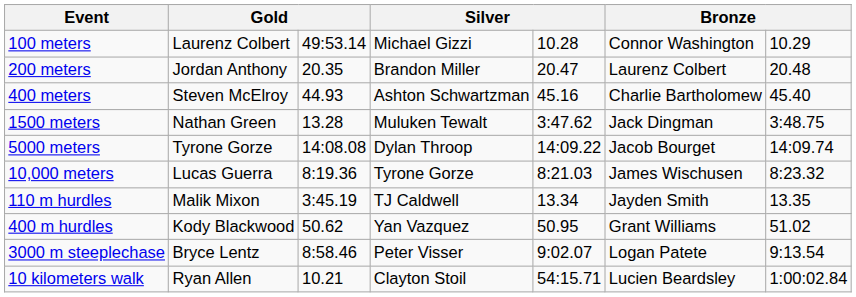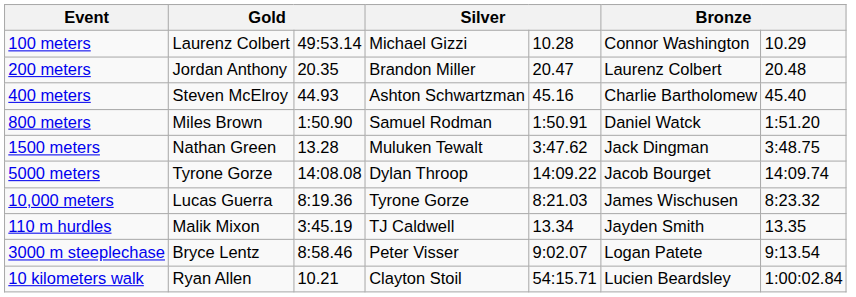 <table class="wikitable">
 <tr>
 <th>Event</th>
 <th colspan="2">Gold</th>
 <th colspan="2">Silver</th>
 <th colspan="2">Bronze</th>
 </tr>
 <tr>
 <td><a href='#'>100 meters</a></td>
 <td>Laurenz Colbert</td>
 <td>49:53.14</td>
 <td>Michael Gizzi</td>
 <td>10.28</td>
 <td>Connor Washington</td>
 <td>10.29</td>
 </tr>
 <tr>
 <td><a href='#'>200 meters</a></td>
 <td>Jordan Anthony</td>
 <td>20.35</td>
 <td>Brandon Miller</td>
 <td>20.47</td>
 <td>Laurenz Colbert</td>
 <td>20.48</td>
 </tr>
 <tr>
 <td><a href='#'>400 meters</a></td>
 <td>Steven McElroy</td>
 <td>44.93</td>
 <td>Ashton Schwartzman</td>
 <td>45.16</td>
 <td>Charlie Bartholomew</td>
 <td>45.40</td>
+</tr>
+<tr>
+<td><a href='#'>800 meters</a></td>
+<td>Miles Brown</td>
+<td>1:50.90</td>
+<td>Samuel Rodman</td>
+<td>1:50.91</td>
+<td>Daniel Watck</td>
+<td>1:51.20</td>
 </tr>
 <tr>
 <td><a href='#'>1500 meters</a></td>
 <td>Nathan Green</td>
 <td>13.28</td>
 <td>Muluken Tewalt</td>
 <td>3:47.62</td>
 <td>Jack Dingman</td>
 <td>3:48.75</td>
 </tr>
 <tr>
 <td><a href='#'>5000 meters</a></td>
 <td>Tyrone Gorze</td>
 <td>14:08.08</td>
 <td>Dylan Throop</td>
 <td>14:09.22</td>
 <td>Jacob Bourget</td>
 <td>14:09.74</td>
 </tr>
 <tr>
 <td><a href='#'>10,000 meters</a></td>
 <td>Lucas Guerra</td>
 <td>8:19.36</td>
 <td>Tyrone Gorze</td>
 <td>8:21.03</td>
 <td>James Wischusen</td>
 <td>8:23.32</td>
 </tr>
 <tr>
 <td><a href='#'>110 m hurdles</a></td>
 <td>Malik Mixon</td>
 <td>3:45.19</td>
 <td>TJ Caldwell</td>
 <td>13.34</td>
 <td>Jayden Smith</td>
 <td>13.35</td>
 </tr>
 <tr>
-<td><a href='#'>400 m hurdles</a></td>
-<td>Kody Blackwood</td>
-<td>50.62</td>
-<td>Yan Vazquez</td>
-<td>50.95</td>
-<td>Grant Williams</td>
-<td>51.02</td>
-</tr>
-<tr>
 <td><a href='#'>3000 m steeplechase</a></td>
 <td>Bryce Lentz</td>
 <td>8:58.46</td>
 <td>Peter Visser</td>
 <td>9:02.07</td>
 <td>Logan Patete</td>
 <td>9:13.54</td>
 </tr>
 <tr>
 <td><a href='#'>10 kilometers walk</a></td>
 <td>Ryan Allen</td>
 <td>10.21</td>
 <td>Clayton Stoil</td>
 <td>54:15.71</td>
 <td>Lucien Beardsley</td>
 <td>1:00:02.84</td>
 </tr>
 </table>
